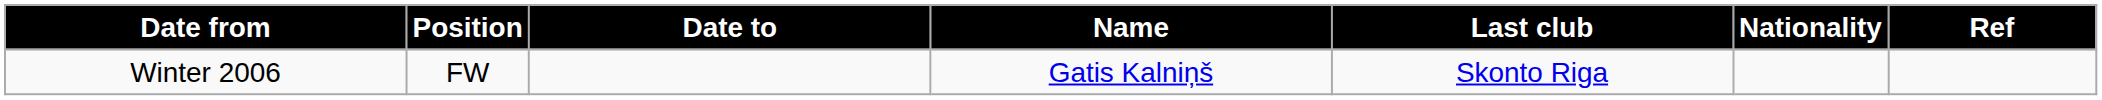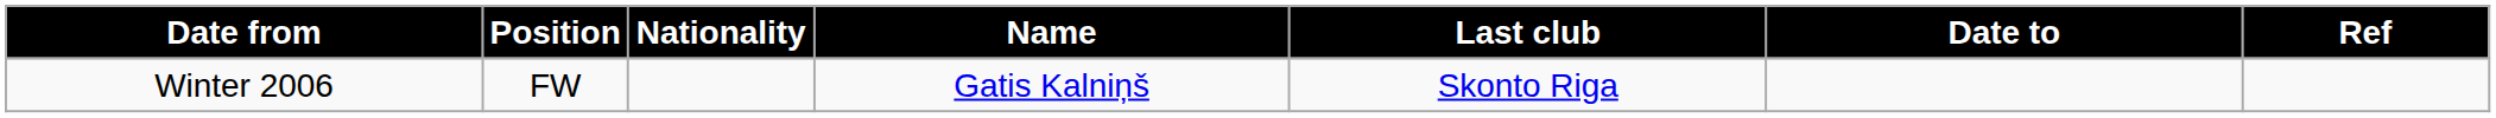 <table class="wikitable"  style="text-align:center; font-size:90%; ">
 <tr>
 <th style="background:#000000; color:white; width:200px;">Date from</th>
 <th style="background:#000000; color:white; width:50px;">Position</th>
-<th style="background:#000000; color:white; width:200px;">Date to</th>
+<th style="background:#000000; color:white; width:50px;">Nationality</th>
 <th style="background:#000000; color:white; width:200px;">Name</th>
 <th style="background:#000000; color:white; width:200px;">Last club</th>
-<th style="background:#000000; color:white; width:50px;">Nationality</th>
+<th style="background:#000000; color:white; width:200px;">Date to</th>
 <th style="background:#000000; color:white; width:100px;">Ref</th>
 </tr>
 <tr>
 <td>Winter 2006</td>
 <td>FW</td>
 <td></td>
 <td><a href='#'>Gatis Kalniņš</a></td>
 <td><a href='#'>Skonto Riga</a></td>
 <td></td>
 <td></td>
 </tr>
 </table>
